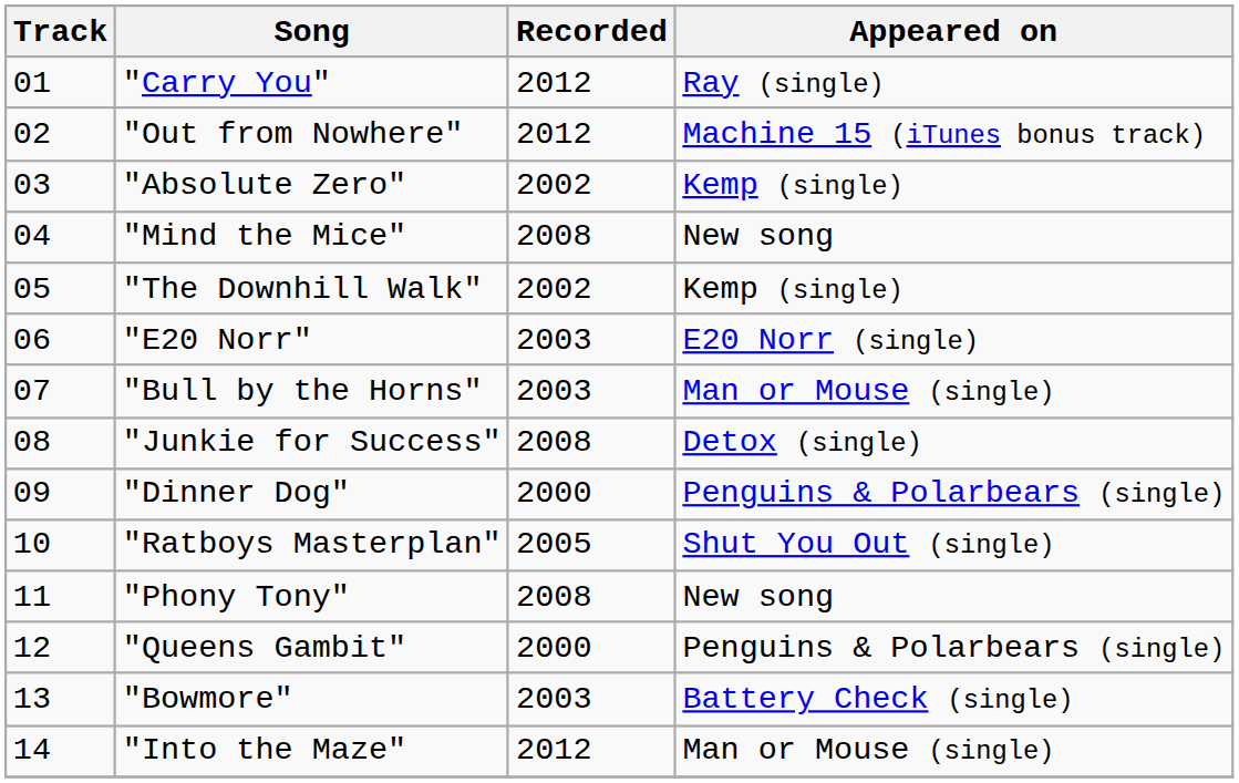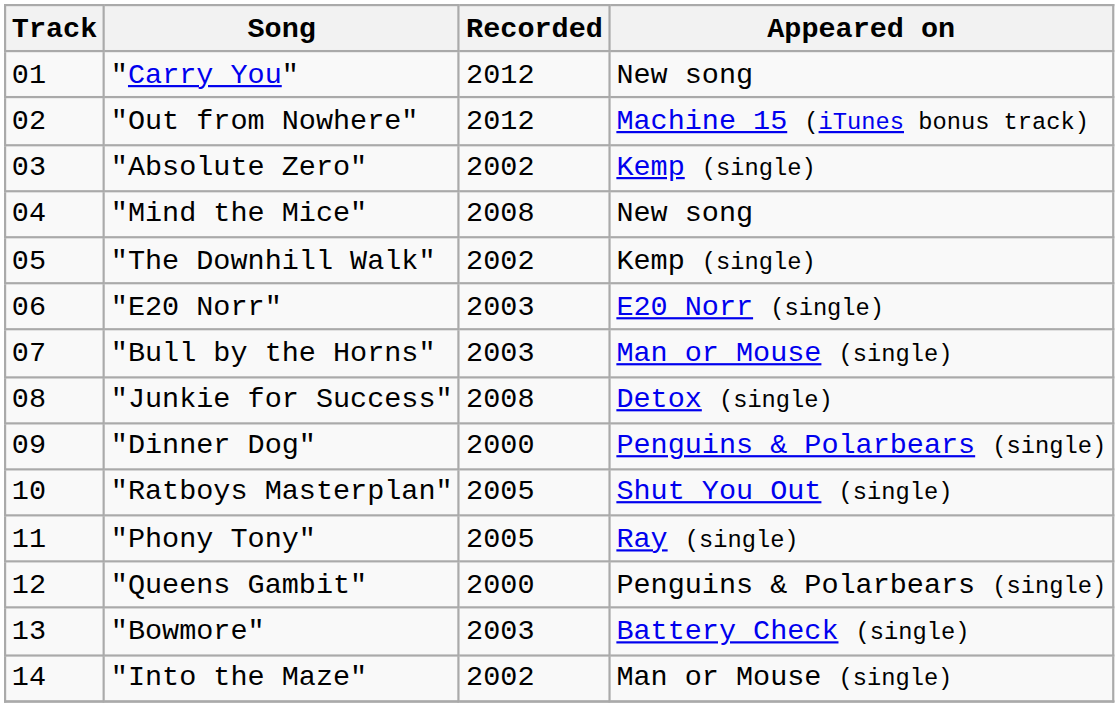 <table class="wikitable">
 <tr>
 <th>Track</th>
 <th>Song</th>
 <th>Recorded</th>
 <th>Appeared on</th>
 </tr>
 <tr>
 <td>01</td>
 <td>"<a href='#'>Carry You</a>"</td>
 <td>2012</td>
-<td><a href='#'>Ray</a> <small>(single)</small></td>
+<td>New song</td>
 </tr>
 <tr>
 <td>02</td>
 <td>"Out from Nowhere"</td>
 <td>2012</td>
 <td><a href='#'>Machine 15</a> <small>(<a href='#'>iTunes</a> bonus track)</small></td>
 </tr>
 <tr>
 <td>03</td>
 <td>"Absolute Zero"</td>
 <td>2002</td>
 <td><a href='#'>Kemp</a> <small>(single)</small></td>
 </tr>
 <tr>
 <td>04</td>
 <td>"Mind the Mice"</td>
 <td>2008</td>
 <td>New song</td>
 </tr>
 <tr>
 <td>05</td>
 <td>"The Downhill Walk"</td>
 <td>2002</td>
 <td>Kemp <small>(single)</small></td>
 </tr>
 <tr>
 <td>06</td>
 <td>"E20 Norr"</td>
 <td>2003</td>
 <td><a href='#'>E20 Norr</a> <small>(single)</small></td>
 </tr>
 <tr>
 <td>07</td>
 <td>"Bull by the Horns"</td>
 <td>2003</td>
 <td><a href='#'>Man or Mouse</a> <small>(single)</small></td>
 </tr>
 <tr>
 <td>08</td>
 <td>"Junkie for Success"</td>
 <td>2008</td>
 <td><a href='#'>Detox</a> <small>(single)</small></td>
 </tr>
 <tr>
 <td>09</td>
 <td>"Dinner Dog"</td>
 <td>2000</td>
 <td><a href='#'>Penguins & Polarbears</a> <small>(single)</small></td>
 </tr>
 <tr>
 <td>10</td>
 <td>"Ratboys Masterplan"</td>
 <td>2005</td>
 <td><a href='#'>Shut You Out</a> <small>(single)</small></td>
 </tr>
 <tr>
 <td>11</td>
 <td>"Phony Tony"</td>
-<td>2008</td>
-<td>New song</td>
+<td>2005</td>
+<td><a href='#'>Ray</a> <small>(single)</small></td>
 </tr>
 <tr>
 <td>12</td>
 <td>"Queens Gambit"</td>
 <td>2000</td>
 <td>Penguins & Polarbears <small>(single)</small></td>
 </tr>
 <tr>
 <td>13</td>
 <td>"Bowmore"</td>
 <td>2003</td>
 <td><a href='#'>Battery Check</a> <small>(single)</small></td>
 </tr>
 <tr>
 <td>14</td>
 <td>"Into the Maze"</td>
-<td>2012</td>
+<td>2002</td>
 <td>Man or Mouse <small>(single)</small></td>
 </tr>
 <tr>
 </tr>
 </table>
